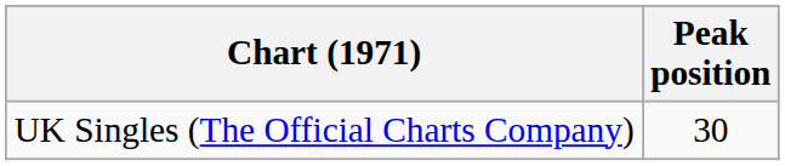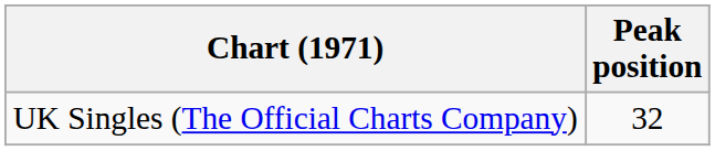 <table class="wikitable sortable">
 <tr>
 <th>Chart (1971)</th>
 <th>Peak<br>position</th>
 </tr>
 <tr>
 <td>UK Singles (<a href='#'>The Official Charts Company</a>)</td>
-<td align="center">30</td>
+<td align="center">32</td>
 </tr>
 </table>
